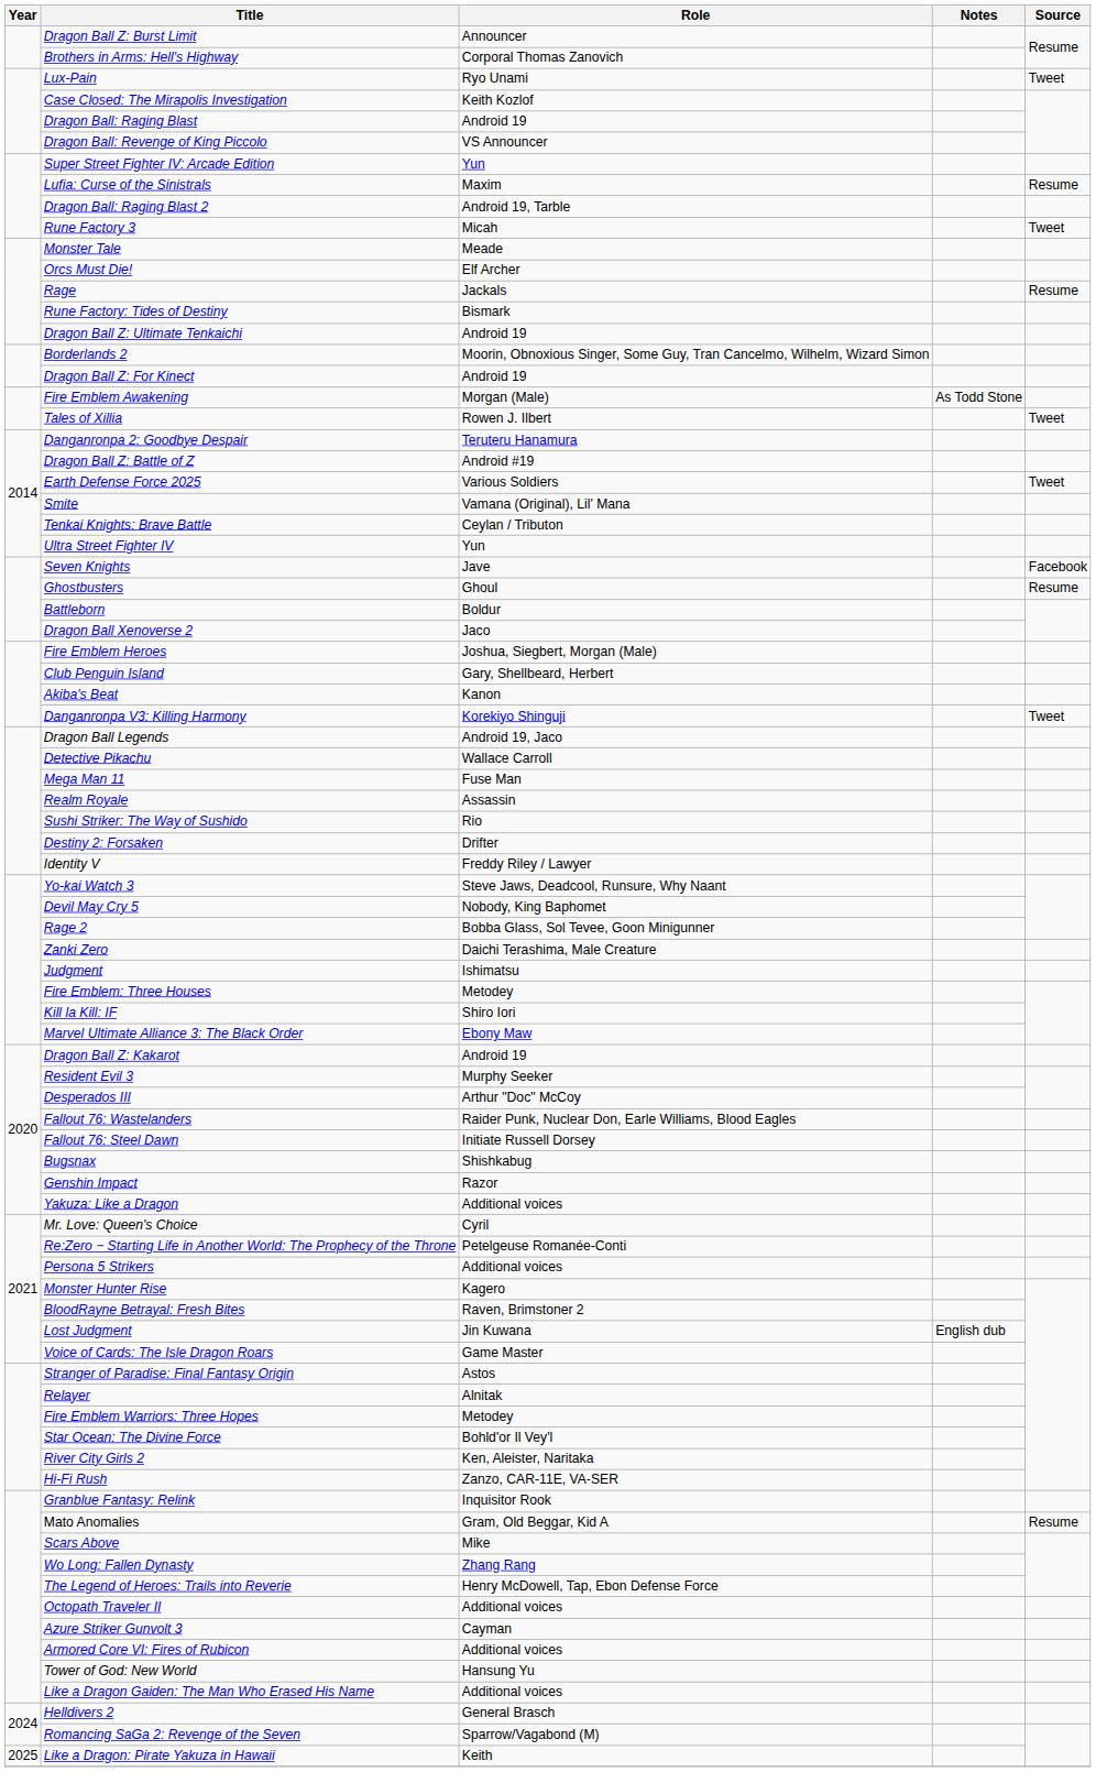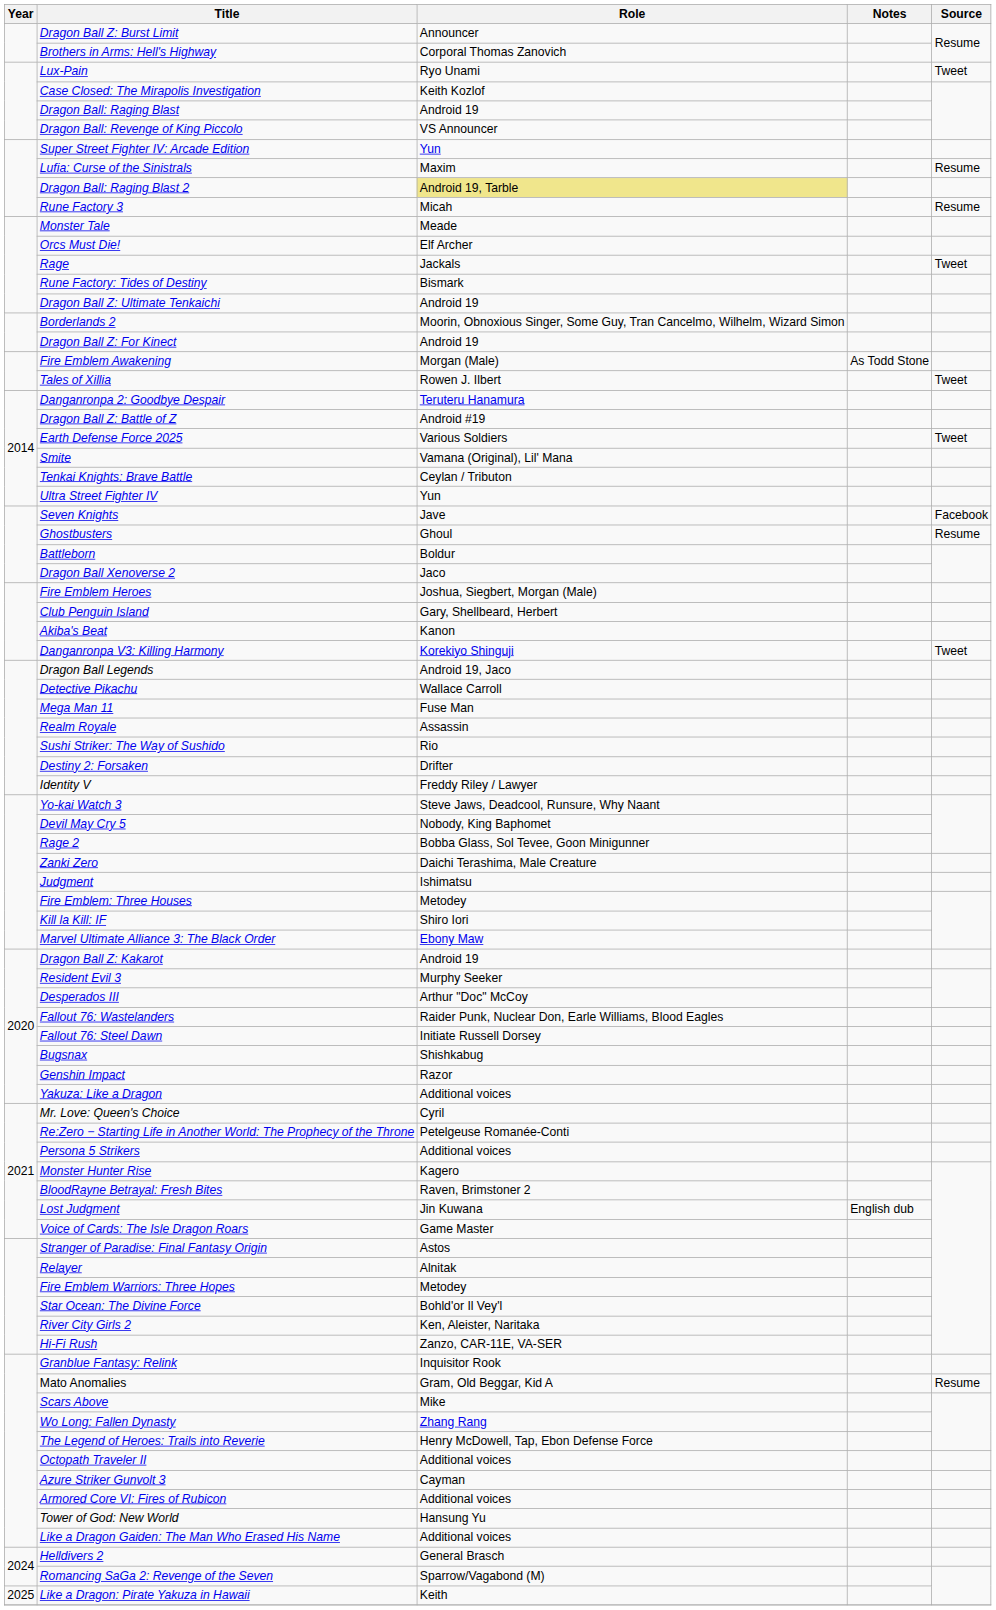 <table class="wikitable sortable plainrowheaders">
 <tr>
 <th>Year</th>
 <th>Title</th>
 <th>Role</th>
 <th class="unsortable">Notes</th>
 <th class="unsortable">Source</th>
 </tr>
 <tr>
 <td rowspan="2"></td>
 <td><em><a href='#'>Dragon Ball Z: Burst Limit</a></em></td>
 <td>Announcer</td>
 <td></td>
 <td rowspan="2">Resume</td>
 </tr>
 <tr>
 <td><em><a href='#'>Brothers in Arms: Hell's Highway</a></em></td>
 <td>Corporal Thomas Zanovich</td>
 <td></td>
 </tr>
 <tr>
 <td rowspan="4"></td>
 <td><em><a href='#'>Lux-Pain</a></em></td>
 <td>Ryo Unami</td>
 <td></td>
 <td>Tweet</td>
 </tr>
 <tr>
 <td><em><a href='#'>Case Closed: The Mirapolis Investigation</a></em></td>
 <td>Keith Kozlof</td>
 <td></td>
 <td rowspan="3"></td>
 </tr>
 <tr>
 <td><em><a href='#'>Dragon Ball: Raging Blast</a></em></td>
 <td>Android 19</td>
 <td></td>
 </tr>
 <tr>
 <td><em><a href='#'>Dragon Ball: Revenge of King Piccolo</a></em></td>
 <td>VS Announcer</td>
 <td></td>
 </tr>
 <tr>
 <td rowspan="4"></td>
 <td><em><a href='#'>Super Street Fighter IV: Arcade Edition</a></em></td>
 <td><a href='#'>Yun</a></td>
 <td></td>
 <td></td>
 </tr>
 <tr>
 <td><em><a href='#'>Lufia: Curse of the Sinistrals</a></em></td>
 <td>Maxim</td>
 <td></td>
 <td>Resume</td>
 </tr>
 <tr>
 <td><em><a href='#'>Dragon Ball: Raging Blast 2</a></em></td>
-<td>Android 19, Tarble</td>
+<td style="background: khaki;">Android 19, Tarble</td>
 <td></td>
 <td></td>
 </tr>
 <tr>
 <td><em><a href='#'>Rune Factory 3</a></em></td>
 <td>Micah</td>
 <td></td>
-<td>Tweet</td>
+<td>Resume</td>
 </tr>
 <tr>
 <td rowspan="5"></td>
 <td><em><a href='#'>Monster Tale</a></em></td>
 <td>Meade</td>
 <td></td>
 <td></td>
 </tr>
 <tr>
 <td><em><a href='#'>Orcs Must Die!</a></em></td>
 <td>Elf Archer</td>
 <td></td>
 <td></td>
 </tr>
 <tr>
 <td><em><a href='#'>Rage</a></em></td>
 <td>Jackals</td>
 <td></td>
-<td>Resume</td>
+<td>Tweet</td>
 </tr>
 <tr>
 <td><em><a href='#'>Rune Factory: Tides of Destiny</a></em></td>
 <td>Bismark</td>
 <td></td>
 <td></td>
 </tr>
 <tr>
 <td><em><a href='#'>Dragon Ball Z: Ultimate Tenkaichi</a></em></td>
 <td>Android 19</td>
 <td></td>
 <td></td>
 </tr>
 <tr>
 <td rowspan="2"></td>
 <td><em><a href='#'>Borderlands 2</a></em></td>
 <td>Moorin, Obnoxious Singer, Some Guy, Tran Cancelmo, Wilhelm, Wizard Simon</td>
 <td></td>
 <td></td>
 </tr>
 <tr>
 <td><em><a href='#'>Dragon Ball Z: For Kinect</a></em></td>
 <td>Android 19</td>
 <td></td>
 <td></td>
 </tr>
 <tr>
 <td rowspan="2"></td>
 <td><em><a href='#'>Fire Emblem Awakening</a></em></td>
 <td>Morgan (Male)</td>
 <td>As Todd Stone</td>
 <td></td>
 </tr>
 <tr>
 <td><em><a href='#'>Tales of Xillia</a></em></td>
 <td>Rowen J. Ilbert</td>
 <td></td>
 <td>Tweet</td>
 </tr>
 <tr>
 <td rowspan="6">2014</td>
 <td><em><a href='#'>Danganronpa 2: Goodbye Despair</a></em></td>
 <td><a href='#'>Teruteru Hanamura</a></td>
 <td></td>
 <td></td>
 </tr>
 <tr>
 <td><em><a href='#'>Dragon Ball Z: Battle of Z</a></em></td>
 <td>Android #19</td>
 <td></td>
 <td></td>
 </tr>
 <tr>
 <td><em><a href='#'>Earth Defense Force 2025</a></em></td>
 <td>Various Soldiers</td>
 <td></td>
 <td>Tweet</td>
 </tr>
 <tr>
 <td><em><a href='#'>Smite</a></em></td>
 <td>Vamana (Original), Lil' Mana</td>
 <td></td>
 <td></td>
 </tr>
 <tr>
 <td><em><a href='#'>Tenkai Knights: Brave Battle</a></em></td>
 <td>Ceylan / Tributon</td>
 <td></td>
 <td></td>
 </tr>
 <tr>
 <td><em><a href='#'>Ultra Street Fighter IV</a></em></td>
 <td>Yun</td>
 <td></td>
 <td></td>
 </tr>
 <tr>
 <td rowspan="4"></td>
 <td><em><a href='#'>Seven Knights</a></em></td>
 <td>Jave</td>
 <td></td>
 <td>Facebook</td>
 </tr>
 <tr>
 <td><em><a href='#'>Ghostbusters</a></em></td>
 <td>Ghoul</td>
 <td></td>
 <td>Resume</td>
 </tr>
 <tr>
 <td><em><a href='#'>Battleborn</a></em></td>
 <td>Boldur</td>
 <td></td>
 <td rowspan="2"></td>
 </tr>
 <tr>
 <td><em><a href='#'>Dragon Ball Xenoverse 2</a></em></td>
 <td>Jaco</td>
 <td></td>
 </tr>
 <tr>
 <td rowspan="4"></td>
 <td><em><a href='#'>Fire Emblem Heroes</a></em></td>
 <td>Joshua, Siegbert, Morgan (Male)</td>
 <td></td>
 <td></td>
 </tr>
 <tr>
 <td><em><a href='#'>Club Penguin Island</a></em></td>
 <td>Gary, Shellbeard, Herbert</td>
 <td></td>
 <td></td>
 </tr>
 <tr>
 <td><em><a href='#'>Akiba's Beat</a></em></td>
 <td>Kanon</td>
 <td></td>
 <td></td>
 </tr>
 <tr>
 <td><em><a href='#'>Danganronpa V3: Killing Harmony</a></em></td>
 <td><a href='#'>Korekiyo Shinguji</a></td>
 <td></td>
 <td>Tweet</td>
 </tr>
 <tr>
 <td rowspan="7"></td>
 <td><em>Dragon Ball Legends</em></td>
 <td>Android 19, Jaco</td>
 <td></td>
 <td></td>
 </tr>
 <tr>
 <td><em><a href='#'>Detective Pikachu</a></em></td>
 <td>Wallace Carroll</td>
 <td></td>
 <td></td>
 </tr>
 <tr>
 <td><em><a href='#'>Mega Man 11</a></em></td>
 <td>Fuse Man</td>
 <td></td>
 <td></td>
 </tr>
 <tr>
 <td><em><a href='#'>Realm Royale</a></em></td>
 <td>Assassin</td>
 <td></td>
 <td></td>
 </tr>
 <tr>
 <td><em><a href='#'>Sushi Striker: The Way of Sushido</a></em></td>
 <td>Rio</td>
 <td></td>
 <td></td>
 </tr>
 <tr>
 <td><em><a href='#'>Destiny 2: Forsaken</a></em></td>
 <td>Drifter</td>
 <td></td>
 <td></td>
 </tr>
 <tr>
 <td><em>Identity V</em></td>
 <td>Freddy Riley / Lawyer</td>
 <td></td>
 <td></td>
 </tr>
 <tr>
 <td rowspan="8"></td>
 <td><em><a href='#'>Yo-kai Watch 3</a></em></td>
 <td>Steve Jaws, Deadcool, Runsure, Why Naant</td>
 <td></td>
 <td rowspan="3"></td>
 </tr>
 <tr>
 <td><em><a href='#'>Devil May Cry 5</a></em></td>
 <td>Nobody, King Baphomet</td>
 <td></td>
 </tr>
 <tr>
 <td><em><a href='#'>Rage 2</a></em></td>
 <td>Bobba Glass, Sol Tevee, Goon Minigunner</td>
 <td></td>
 </tr>
 <tr>
 <td><em><a href='#'>Zanki Zero</a></em></td>
 <td>Daichi Terashima, Male Creature</td>
 <td></td>
 <td></td>
 </tr>
 <tr>
 <td><em><a href='#'>Judgment</a></em></td>
 <td>Ishimatsu</td>
 <td></td>
 <td></td>
 </tr>
 <tr>
 <td><em><a href='#'>Fire Emblem: Three Houses</a></em></td>
 <td>Metodey</td>
 <td></td>
 <td rowspan="3"></td>
 </tr>
 <tr>
 <td><em><a href='#'>Kill la Kill: IF</a></em></td>
 <td>Shiro Iori</td>
 <td></td>
 </tr>
 <tr>
 <td><em><a href='#'>Marvel Ultimate Alliance 3: The Black Order</a></em></td>
 <td><a href='#'>Ebony Maw</a></td>
 <td></td>
 </tr>
 <tr>
 <td rowspan="8">2020</td>
 <td><em><a href='#'>Dragon Ball Z: Kakarot</a></em></td>
 <td>Android 19</td>
 <td></td>
 <td></td>
 </tr>
 <tr>
 <td><em><a href='#'>Resident Evil 3</a></em></td>
 <td>Murphy Seeker</td>
 <td></td>
 <td rowspan="2"></td>
 </tr>
 <tr>
 <td><em><a href='#'>Desperados III</a></em></td>
 <td>Arthur "Doc" McCoy</td>
 <td></td>
 </tr>
 <tr>
 <td><em><a href='#'>Fallout 76: Wastelanders</a></em></td>
 <td>Raider Punk, Nuclear Don, Earle Williams, Blood Eagles</td>
 <td></td>
 <td></td>
 </tr>
 <tr>
 <td><em><a href='#'>Fallout 76: Steel Dawn</a></em></td>
 <td>Initiate Russell Dorsey</td>
 <td></td>
 <td></td>
 </tr>
 <tr>
 <td><em><a href='#'>Bugsnax</a></em></td>
 <td>Shishkabug</td>
 <td></td>
 <td></td>
 </tr>
 <tr>
 <td><em><a href='#'>Genshin Impact</a></em></td>
 <td>Razor</td>
 <td></td>
 <td></td>
 </tr>
 <tr>
 <td><em><a href='#'>Yakuza: Like a Dragon</a></em></td>
 <td>Additional voices</td>
 <td></td>
 <td></td>
 </tr>
 <tr>
 <td rowspan="7">2021</td>
 <td><em>Mr. Love: Queen's Choice</em></td>
 <td>Cyril</td>
 <td></td>
 <td></td>
 </tr>
 <tr>
 <td><em><a href='#'>Re:Zero − Starting Life in Another World: The Prophecy of the Throne</a></em></td>
 <td>Petelgeuse Romanée-Conti</td>
 <td></td>
 <td></td>
 </tr>
 <tr>
 <td><em><a href='#'>Persona 5 Strikers</a></em></td>
 <td>Additional voices</td>
 <td></td>
 <td></td>
 </tr>
 <tr>
 <td><em><a href='#'>Monster Hunter Rise</a></em></td>
 <td>Kagero</td>
 <td></td>
 <td rowspan="10"></td>
 </tr>
 <tr>
 <td><em><a href='#'>BloodRayne Betrayal: Fresh Bites</a></em></td>
 <td>Raven, Brimstoner 2</td>
 <td></td>
 </tr>
 <tr>
 <td><em><a href='#'>Lost Judgment</a></em></td>
 <td>Jin Kuwana</td>
 <td>English dub</td>
 </tr>
 <tr>
 <td><em><a href='#'>Voice of Cards: The Isle Dragon Roars</a></em></td>
 <td>Game Master</td>
 <td></td>
 </tr>
 <tr>
 <td rowspan="6"></td>
 <td><em><a href='#'>Stranger of Paradise: Final Fantasy Origin</a></em></td>
 <td>Astos</td>
 <td></td>
 </tr>
 <tr>
 <td><em><a href='#'>Relayer</a></em></td>
 <td>Alnitak</td>
 <td></td>
 </tr>
 <tr>
 <td><em><a href='#'>Fire Emblem Warriors: Three Hopes</a></em></td>
 <td>Metodey</td>
 <td></td>
 </tr>
 <tr>
 <td><em><a href='#'>Star Ocean: The Divine Force</a></em></td>
 <td>Bohld'or Il Vey'l</td>
 <td></td>
 </tr>
 <tr>
 <td><em><a href='#'>River City Girls 2</a></em></td>
 <td>Ken, Aleister, Naritaka</td>
 <td></td>
 </tr>
 <tr>
 <td><em><a href='#'>Hi-Fi Rush</a></em></td>
 <td>Zanzo, CAR-11E, VA-SER</td>
 <td></td>
 </tr>
 <tr>
 <td rowspan="10"></td>
 <td><em><a href='#'>Granblue Fantasy: Relink</a></em></td>
 <td>Inquisitor Rook</td>
 <td></td>
 <td></td>
 </tr>
 <tr>
 <td>Mato Anomalies</td>
 <td>Gram, Old Beggar, Kid A</td>
 <td></td>
 <td>Resume</td>
 </tr>
 <tr>
 <td><em><a href='#'>Scars Above</a></em></td>
 <td>Mike</td>
 <td></td>
 <td rowspan="3"></td>
 </tr>
 <tr>
 <td><em><a href='#'>Wo Long: Fallen Dynasty</a></em></td>
 <td><a href='#'>Zhang Rang</a></td>
 <td></td>
 </tr>
 <tr>
 <td><em><a href='#'>The Legend of Heroes: Trails into Reverie</a></em></td>
 <td>Henry McDowell, Tap, Ebon Defense Force</td>
 <td></td>
 </tr>
 <tr>
 <td><em><a href='#'>Octopath Traveler II</a></em></td>
 <td>Additional voices</td>
 <td></td>
 <td></td>
 </tr>
 <tr>
 <td><em><a href='#'>Azure Striker Gunvolt 3</a></em></td>
 <td>Cayman</td>
 <td></td>
 <td></td>
 </tr>
 <tr>
 <td><em><a href='#'>Armored Core VI: Fires of Rubicon</a></em></td>
 <td>Additional voices</td>
 <td></td>
 <td></td>
 </tr>
 <tr>
 <td><em>Tower of God: New World</em></td>
 <td>Hansung Yu</td>
 <td></td>
 <td></td>
 </tr>
 <tr>
 <td><em><a href='#'>Like a Dragon Gaiden: The Man Who Erased His Name</a></em></td>
 <td>Additional voices</td>
 <td></td>
 <td></td>
 </tr>
 <tr>
 <td rowspan="2">2024</td>
 <td><em><a href='#'>Helldivers 2</a></em></td>
 <td>General Brasch</td>
 <td></td>
 <td></td>
 </tr>
 <tr>
 <td><em><a href='#'>Romancing SaGa 2: Revenge of the Seven</a></em></td>
 <td>Sparrow/Vagabond (M)</td>
 <td></td>
 <td rowspan="2"></td>
 </tr>
 <tr>
 <td>2025</td>
 <td><a href='#'><em>Like a Dragon: Pirate Yakuza in Hawaii</em></a></td>
 <td>Keith</td>
 <td></td>
 </tr>
 <tr>
 </tr>
 </table>
